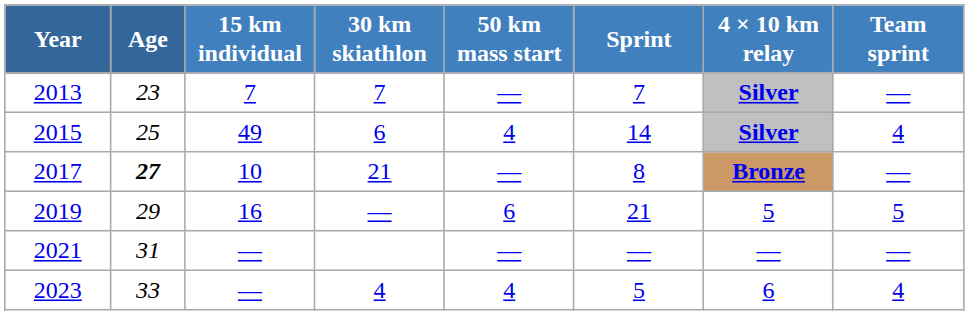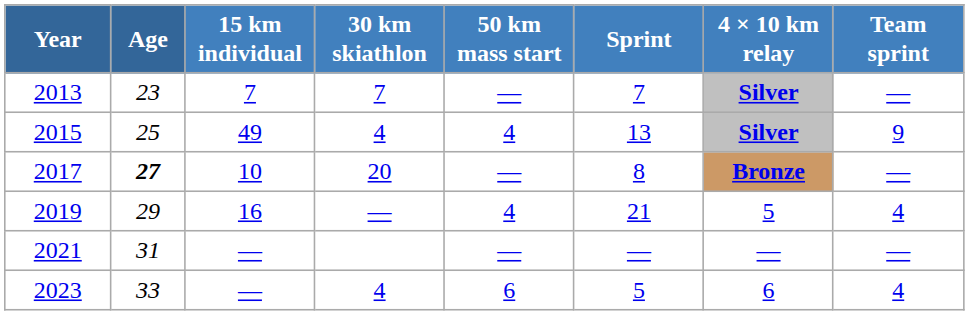 <table class="wikitable" style="font-size:95%; text-align:center; border:grey solid 1px; border-collapse:collapse; background:#ffffff;">
 <tr>
 <th style="background-color:#369; color:white; width:60px;"> Year </th>
 <th style="background-color:#369; color:white; width:40px;"> Age </th>
 <th style="background-color:#4180be; color:white; width:75px;"> 15 km <br> individual </th>
 <th style="background-color:#4180be; color:white; width:75px;"> 30 km <br> skiathlon </th>
 <th style="background-color:#4180be; color:white; width:75px;"> 50 km <br> mass start </th>
 <th style="background-color:#4180be; color:white; width:75px;"> Sprint </th>
 <th style="background-color:#4180be; color:white; width:75px;"> 4 × 10 km <br> relay </th>
 <th style="background-color:#4180be; color:white; width:75px;"> Team <br> sprint </th>
 </tr>
 <tr>
 <td><a href='#'>2013</a></td>
 <td><em>23</em></td>
 <td><a href='#'>7</a></td>
 <td><a href='#'>7</a></td>
 <td><a href='#'>—</a></td>
 <td><a href='#'>7</a></td>
 <td bgcolor=silver><a href='#'><strong>Silver</strong></a></td>
 <td><a href='#'>—</a></td>
 </tr>
 <tr>
 <td><a href='#'>2015</a></td>
 <td><em>25</em></td>
 <td><a href='#'>49</a></td>
-<td><a href='#'>6</a></td>
 <td><a href='#'>4</a></td>
-<td><a href='#'>14</a></td>
+<td><a href='#'>4</a></td>
+<td><a href='#'>13</a></td>
 <td bgcolor=silver><a href='#'><strong>Silver</strong></a></td>
-<td><a href='#'>4</a></td>
+<td><a href='#'>9</a></td>
 </tr>
 <tr>
 <td><a href='#'>2017</a></td>
 <td><strong><em>27</em></strong></td>
 <td><a href='#'>10</a></td>
-<td><a href='#'>21</a></td>
+<td><a href='#'>20</a></td>
 <td><a href='#'>—</a></td>
 <td><a href='#'>8</a></td>
 <td bgcolor=cc9966><a href='#'><strong>Bronze</strong></a></td>
 <td><a href='#'>—</a></td>
 </tr>
 <tr>
 <td><a href='#'>2019</a></td>
 <td><em>29</em></td>
 <td><a href='#'>16</a></td>
 <td><a href='#'>—</a></td>
-<td><a href='#'>6</a></td>
+<td><a href='#'>4</a></td>
 <td><a href='#'>21</a></td>
 <td><a href='#'>5</a></td>
-<td><a href='#'>5</a></td>
+<td><a href='#'>4</a></td>
 </tr>
 <tr>
 <td><a href='#'>2021</a></td>
 <td><em>31</em></td>
 <td><a href='#'>—</a></td>
 <td><a href='#'></a></td>
 <td><a href='#'>—</a></td>
 <td><a href='#'>—</a></td>
 <td><a href='#'>—</a></td>
 <td><a href='#'>—</a></td>
 </tr>
 <tr>
 <td><a href='#'>2023</a></td>
 <td><em>33</em></td>
 <td><a href='#'>—</a></td>
 <td><a href='#'>4</a></td>
-<td><a href='#'>4</a></td>
+<td><a href='#'>6</a></td>
 <td><a href='#'>5</a></td>
 <td><a href='#'>6</a></td>
 <td><a href='#'>4</a></td>
 </tr>
 </table>
